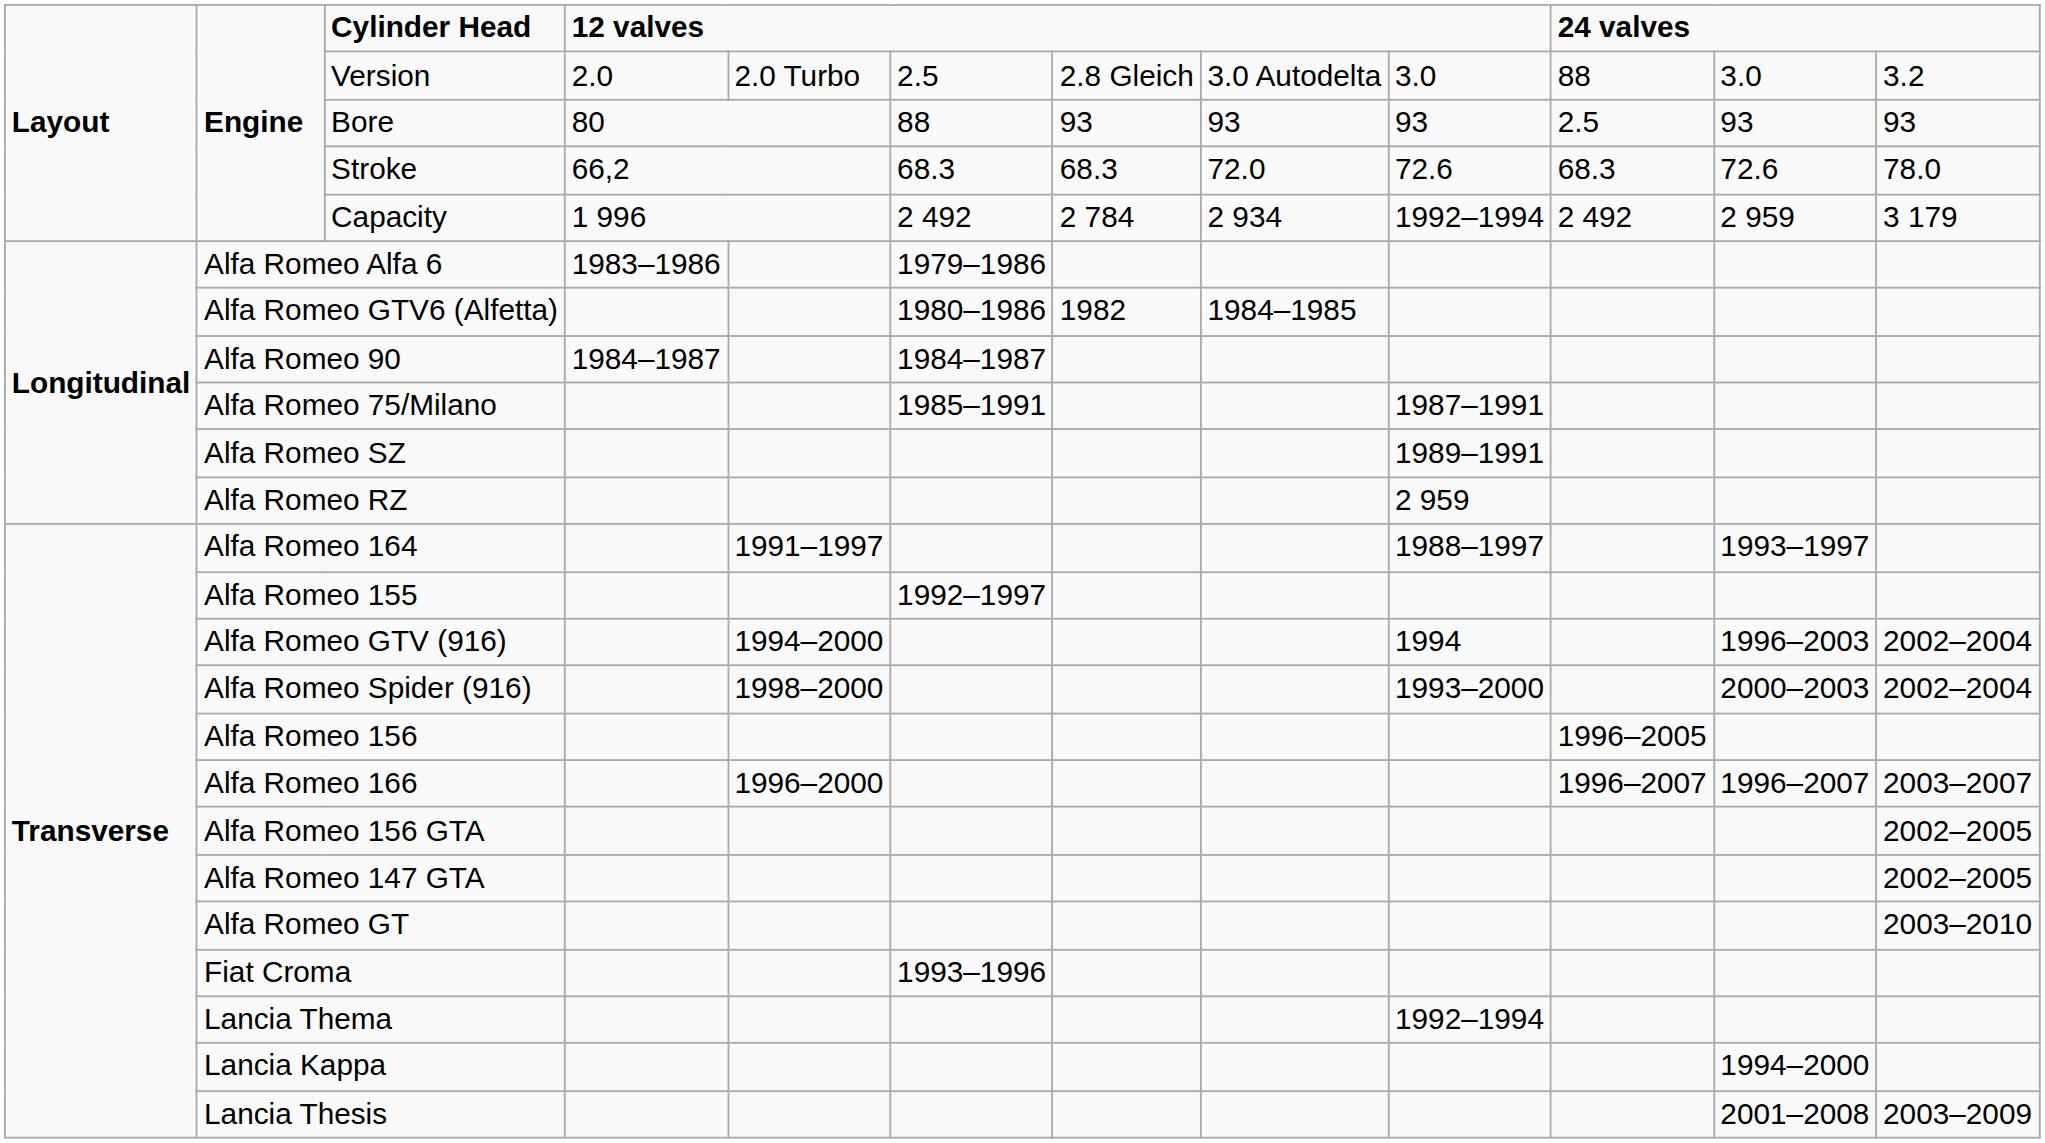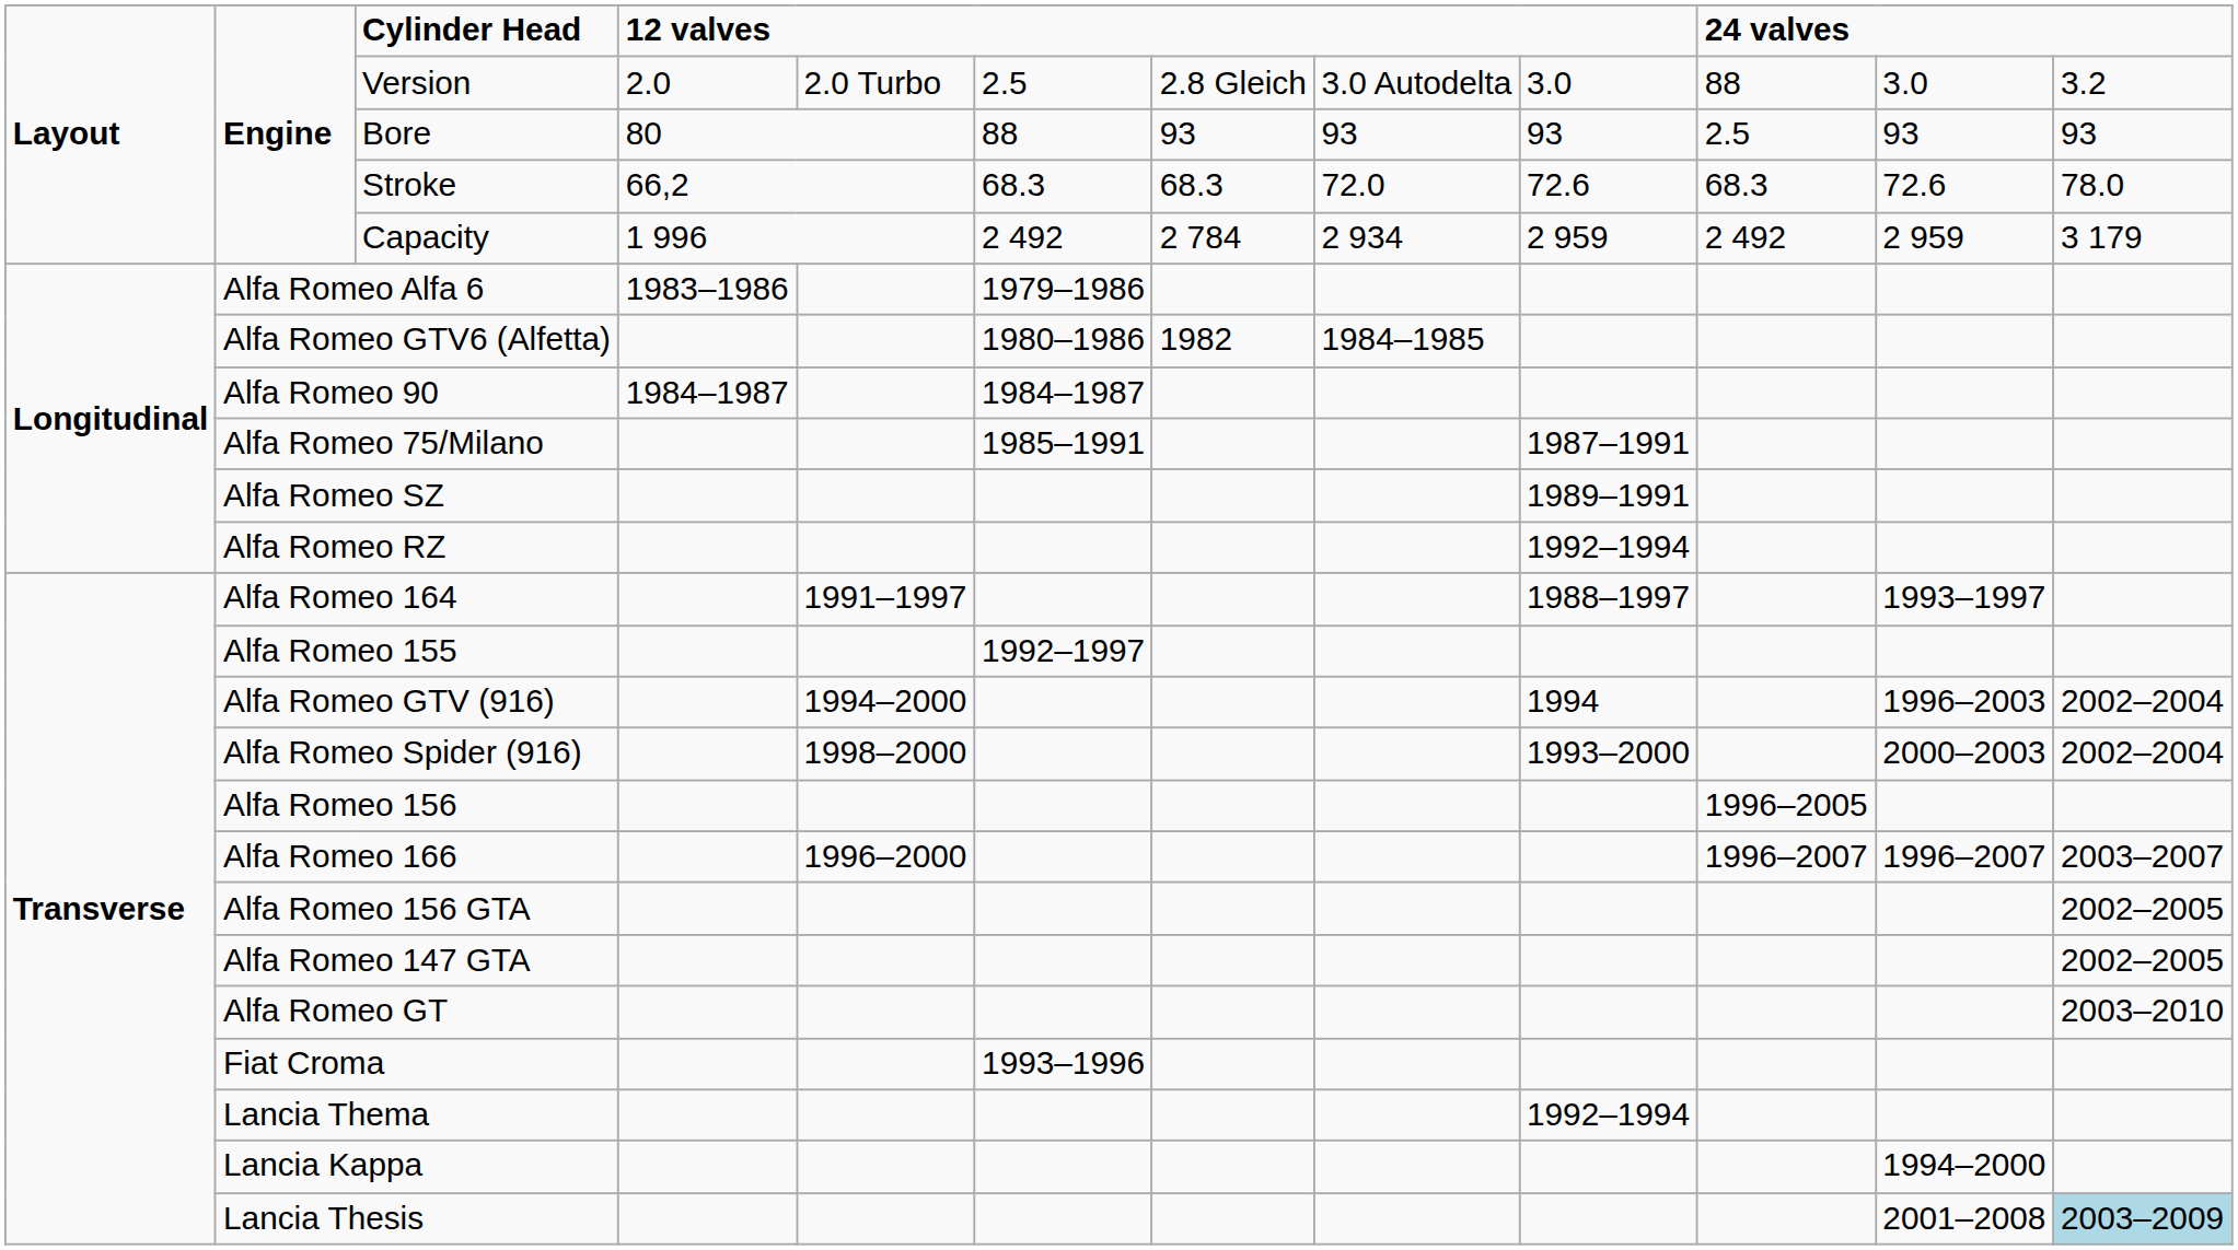 <table class="wikitable">
 <tr>
 <td rowspan="5"><strong>Layout</strong></td>
 <td rowspan="5"><strong>Engine</strong></td>
 <td><strong>Cylinder Head</strong></td>
 <td colspan="6"><strong>12 valves</strong></td>
 <td colspan="3"><strong>24 valves</strong></td>
 </tr>
 <tr>
 <td>Version</td>
 <td>2.0</td>
 <td>2.0 Turbo</td>
 <td>2.5</td>
 <td>2.8 Gleich</td>
 <td>3.0 Autodelta</td>
 <td>3.0</td>
 <td>88</td>
 <td>3.0</td>
 <td>3.2</td>
 </tr>
 <tr>
 <td>Bore</td>
 <td colspan="2">80</td>
 <td>88</td>
 <td>93</td>
 <td>93</td>
 <td>93</td>
 <td>2.5</td>
 <td>93</td>
 <td>93</td>
 </tr>
 <tr>
 <td>Stroke</td>
 <td colspan="2">66,2</td>
 <td>68.3</td>
 <td>68.3</td>
 <td>72.0</td>
 <td>72.6</td>
 <td>68.3</td>
 <td>72.6</td>
 <td>78.0</td>
 </tr>
 <tr>
 <td>Capacity</td>
 <td colspan="2">1 996</td>
 <td>2 492</td>
 <td>2 784</td>
 <td>2 934</td>
-<td>1992–1994</td>
+<td>2 959</td>
 <td>2 492</td>
 <td>2 959</td>
 <td>3 179</td>
 </tr>
 <tr>
 <td rowspan="6"><strong>Longitudinal</strong></td>
 <td colspan="2">Alfa Romeo Alfa 6</td>
 <td>1983–1986</td>
 <td></td>
 <td>1979–1986</td>
 <td></td>
 <td></td>
 <td></td>
 <td></td>
 <td></td>
 <td></td>
 </tr>
 <tr>
 <td colspan="2">Alfa Romeo GTV6 (Alfetta)</td>
 <td></td>
 <td></td>
 <td>1980–1986</td>
 <td>1982</td>
 <td>1984–1985</td>
 <td></td>
 <td></td>
 <td></td>
 <td></td>
 </tr>
 <tr>
 <td colspan="2">Alfa Romeo 90</td>
 <td>1984–1987</td>
 <td></td>
 <td>1984–1987</td>
 <td></td>
 <td></td>
 <td></td>
 <td></td>
 <td></td>
 <td></td>
 </tr>
 <tr>
 <td colspan="2">Alfa Romeo 75/Milano</td>
 <td></td>
 <td></td>
 <td>1985–1991</td>
 <td></td>
 <td></td>
 <td>1987–1991</td>
 <td></td>
 <td></td>
 <td></td>
 </tr>
 <tr>
 <td colspan="2">Alfa Romeo SZ</td>
 <td></td>
 <td></td>
 <td></td>
 <td></td>
 <td></td>
 <td>1989–1991</td>
 <td></td>
 <td></td>
 <td></td>
 </tr>
 <tr>
 <td colspan="2">Alfa Romeo RZ</td>
 <td></td>
 <td></td>
 <td></td>
 <td></td>
 <td></td>
-<td>2 959</td>
+<td>1992–1994</td>
 <td></td>
 <td></td>
 <td></td>
 </tr>
 <tr>
 <td rowspan="13"><strong>Transverse</strong></td>
 <td colspan="2">Alfa Romeo 164</td>
 <td></td>
 <td>1991–1997</td>
 <td></td>
 <td></td>
 <td></td>
 <td>1988–1997</td>
 <td></td>
 <td>1993–1997</td>
 <td></td>
 </tr>
 <tr>
 <td colspan="2">Alfa Romeo 155</td>
 <td></td>
 <td></td>
 <td>1992–1997</td>
 <td></td>
 <td></td>
 <td></td>
 <td></td>
 <td></td>
 <td></td>
 </tr>
 <tr>
 <td colspan="2">Alfa Romeo GTV (916)</td>
 <td></td>
 <td>1994–2000</td>
 <td></td>
 <td></td>
 <td></td>
 <td>1994</td>
 <td></td>
 <td>1996–2003</td>
 <td>2002–2004</td>
 </tr>
 <tr>
 <td colspan="2">Alfa Romeo Spider (916)</td>
 <td></td>
 <td>1998–2000</td>
 <td></td>
 <td></td>
 <td></td>
 <td>1993–2000</td>
 <td></td>
 <td>2000–2003</td>
 <td>2002–2004</td>
 </tr>
 <tr>
 <td colspan="2">Alfa Romeo 156</td>
 <td></td>
 <td></td>
 <td></td>
 <td></td>
 <td></td>
 <td></td>
 <td>1996–2005</td>
 <td></td>
 <td></td>
 </tr>
 <tr>
 <td colspan="2">Alfa Romeo 166</td>
 <td></td>
 <td>1996–2000</td>
 <td></td>
 <td></td>
 <td></td>
 <td></td>
 <td>1996–2007</td>
 <td>1996–2007</td>
 <td>2003–2007</td>
 </tr>
 <tr>
 <td colspan="2">Alfa Romeo 156 GTA</td>
 <td></td>
 <td></td>
 <td></td>
 <td></td>
 <td></td>
 <td></td>
 <td></td>
 <td></td>
 <td>2002–2005</td>
 </tr>
 <tr>
 <td colspan="2">Alfa Romeo 147 GTA</td>
 <td></td>
 <td></td>
 <td></td>
 <td></td>
 <td></td>
 <td></td>
 <td></td>
 <td></td>
 <td>2002–2005</td>
 </tr>
 <tr>
 <td colspan="2">Alfa Romeo GT</td>
 <td></td>
 <td></td>
 <td></td>
 <td></td>
 <td></td>
 <td></td>
 <td></td>
 <td></td>
 <td>2003–2010</td>
 </tr>
 <tr>
 <td colspan="2">Fiat Croma</td>
 <td></td>
 <td></td>
 <td>1993–1996</td>
 <td></td>
 <td></td>
 <td></td>
 <td></td>
 <td></td>
 <td></td>
 </tr>
 <tr>
 <td colspan="2">Lancia Thema</td>
 <td></td>
 <td></td>
 <td></td>
 <td></td>
 <td></td>
 <td>1992–1994</td>
 <td></td>
 <td></td>
 <td></td>
 </tr>
 <tr>
 <td colspan="2">Lancia Kappa</td>
 <td></td>
 <td></td>
 <td></td>
 <td></td>
 <td></td>
 <td></td>
 <td></td>
 <td>1994–2000</td>
 <td></td>
 </tr>
 <tr>
 <td colspan="2">Lancia Thesis</td>
 <td></td>
 <td></td>
 <td></td>
 <td></td>
 <td></td>
 <td></td>
 <td></td>
 <td>2001–2008</td>
-<td>2003–2009</td>
+<td style="background: lightblue;">2003–2009</td>
 </tr>
 </table>
